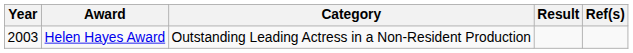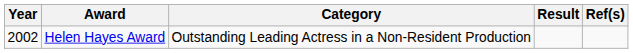 <table class="wikitable sortable">
 <tr>
 <th>Year</th>
 <th>Award</th>
 <th>Category</th>
 <th>Result</th>
 <th>Ref(s)</th>
 </tr>
 <tr>
-<td>2003</td>
+<td>2002</td>
 <td><a href='#'>Helen Hayes Award</a></td>
 <td>Outstanding Leading Actress in a Non-Resident Production</td>
 <td></td>
 <td></td>
 </tr>
 </table>
